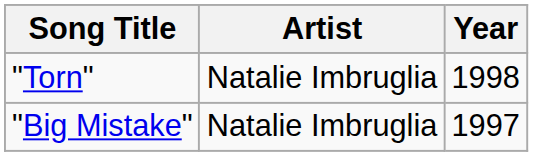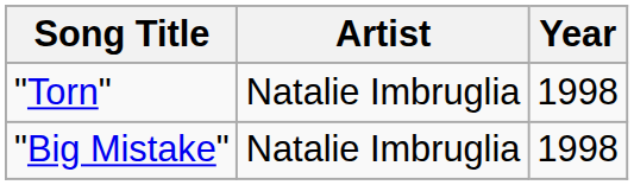 <table class="wikitable">
 <tr>
 <th>Song Title</th>
 <th>Artist</th>
 <th>Year</th>
 </tr>
 <tr>
 <td>"<a href='#'>Torn</a>"</td>
 <td>Natalie Imbruglia</td>
 <td>1998</td>
 </tr>
 <tr>
 <td>"<a href='#'>Big Mistake</a>"</td>
 <td>Natalie Imbruglia</td>
-<td>1997</td>
+<td>1998</td>
 </tr>
 </table>
